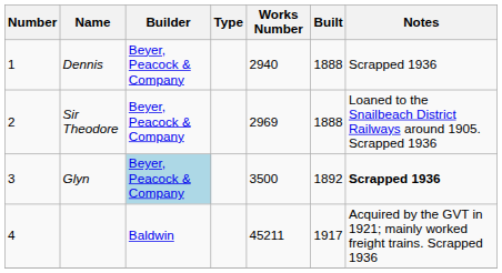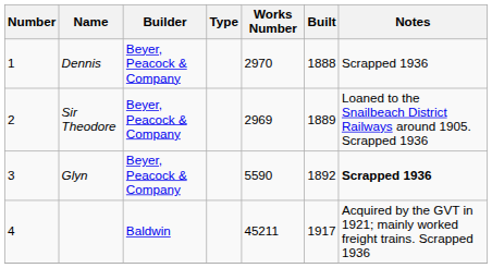 <table class="wikitable">
 <tr>
 <th>Number</th>
 <th>Name</th>
 <th>Builder</th>
 <th>Type</th>
 <th>Works Number</th>
 <th>Built</th>
 <th>Notes</th>
 </tr>
 <tr>
 <td>1</td>
 <td><em>Dennis</em></td>
 <td><a href='#'>Beyer, Peacock & Company</a></td>
 <td></td>
-<td>2940</td>
+<td>2970</td>
 <td>1888</td>
 <td>Scrapped 1936</td>
 </tr>
 <tr>
 <td>2</td>
 <td><em>Sir Theodore</em></td>
 <td><a href='#'>Beyer, Peacock & Company</a></td>
 <td></td>
 <td>2969</td>
-<td>1888</td>
+<td>1889</td>
 <td>Loaned to the <a href='#'>Snailbeach District Railways</a> around 1905. Scrapped 1936</td>
 </tr>
 <tr>
 <td>3</td>
 <td><em>Glyn</em></td>
-<td style="background: lightblue;"><a href='#'>Beyer, Peacock & Company</a></td>
+<td><a href='#'>Beyer, Peacock & Company</a></td>
 <td></td>
-<td>3500</td>
+<td>5590</td>
 <td>1892</td>
 <td><strong> Scrapped 1936</strong></td>
 </tr>
 <tr>
 <td>4</td>
 <td></td>
 <td><a href='#'>Baldwin</a></td>
 <td></td>
 <td>45211</td>
 <td>1917</td>
 <td>Acquired by the GVT in 1921; mainly worked freight trains. Scrapped 1936</td>
 </tr>
 <tr>
 </tr>
 </table>
